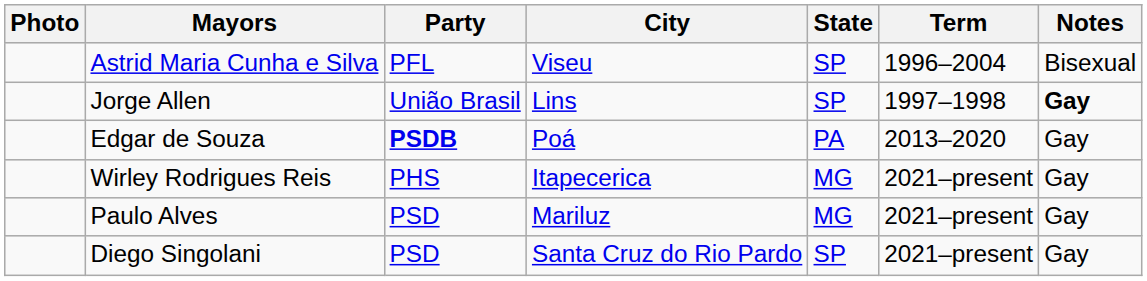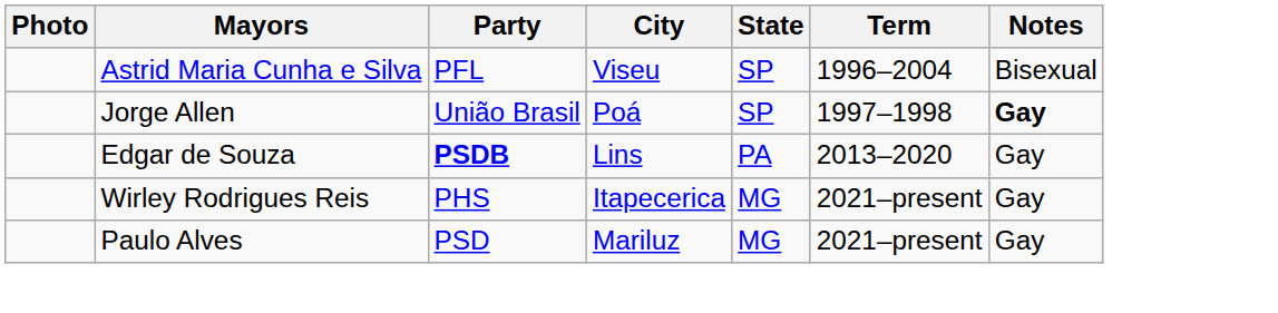 <table class="wikitable">
 <tr>
 <th>Photo</th>
 <th>Mayors</th>
 <th>Party</th>
 <th>City</th>
 <th>State</th>
 <th>Term</th>
 <th>Notes</th>
 </tr>
 <tr>
 <td></td>
 <td><a href='#'>Astrid Maria Cunha e Silva</a></td>
 <td><a href='#'>PFL</a></td>
 <td><a href='#'>Viseu</a></td>
 <td><a href='#'>SP</a></td>
 <td>1996–2004</td>
 <td>Bisexual</td>
 </tr>
 <tr>
 <td></td>
 <td>Jorge Allen</td>
 <td><a href='#'>União Brasil</a></td>
-<td><a href='#'>Lins</a></td>
+<td><a href='#'>Poá</a></td>
 <td><a href='#'>SP</a></td>
 <td>1997–1998</td>
 <td><strong>Gay</strong></td>
 </tr>
 <tr>
 <td></td>
 <td>Edgar de Souza</td>
 <td><strong><a href='#'>PSDB</a></strong></td>
-<td><a href='#'>Poá</a></td>
+<td><a href='#'>Lins</a></td>
 <td><a href='#'>PA</a></td>
 <td>2013–2020</td>
 <td>Gay</td>
 </tr>
 <tr>
 <td></td>
 <td>Wirley Rodrigues Reis</td>
 <td><a href='#'>PHS</a></td>
 <td><a href='#'>Itapecerica</a></td>
 <td><a href='#'>MG</a></td>
 <td>2021–present</td>
 <td>Gay</td>
 </tr>
 <tr>
 <td></td>
 <td>Paulo Alves</td>
 <td><a href='#'>PSD</a></td>
 <td><a href='#'>Mariluz</a></td>
 <td><a href='#'>MG</a></td>
 <td>2021–present</td>
 <td>Gay</td>
 </tr>
-<tr>
-<td></td>
-<td>Diego Singolani</td>
-<td><a href='#'>PSD</a></td>
-<td><a href='#'>Santa Cruz do Rio Pardo</a></td>
-<td><a href='#'>SP</a></td>
-<td>2021–present</td>
-<td>Gay</td>
-</tr>
 </table>
